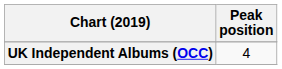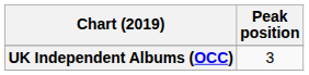 <table class="wikitable plainrowheaders">
 <tr>
 <th scope="col">Chart (2019)</th>
 <th scope="col">Peak<br>position</th>
 </tr>
 <tr>
 </tr>
 <tr>
 </tr>
 <tr>
 </tr>
 <tr>
 </tr>
 <tr>
 </tr>
 <tr>
 <th scope="row">UK Independent Albums (<a href='#'>OCC</a>)</th>
-<td align="center">4</td>
+<td align="center">3</td>
 </tr>
 <tr>
 </tr>
 <tr>
 </tr>
 <tr>
 </tr>
 <tr>
 </tr>
 <tr>
 </tr>
 <tr>
 </tr>
 <tr>
 </tr>
 <tr>
 </tr>
 </table>
